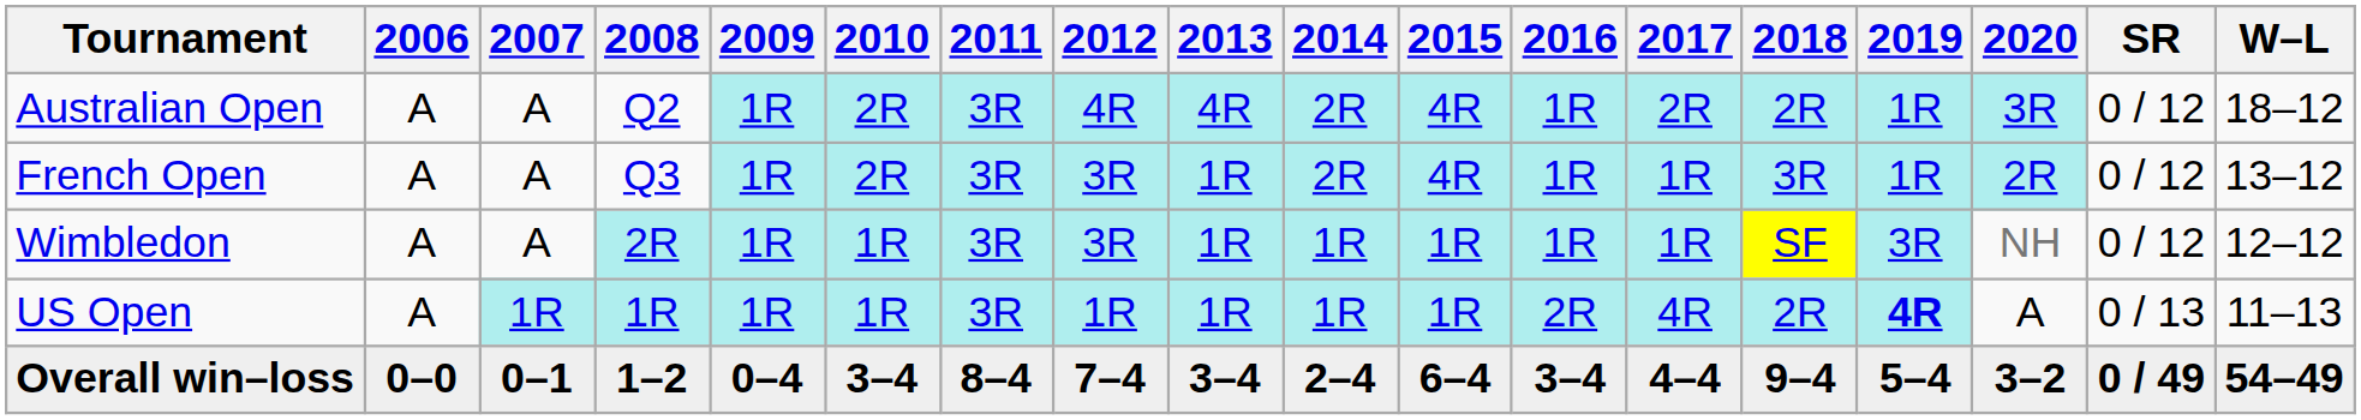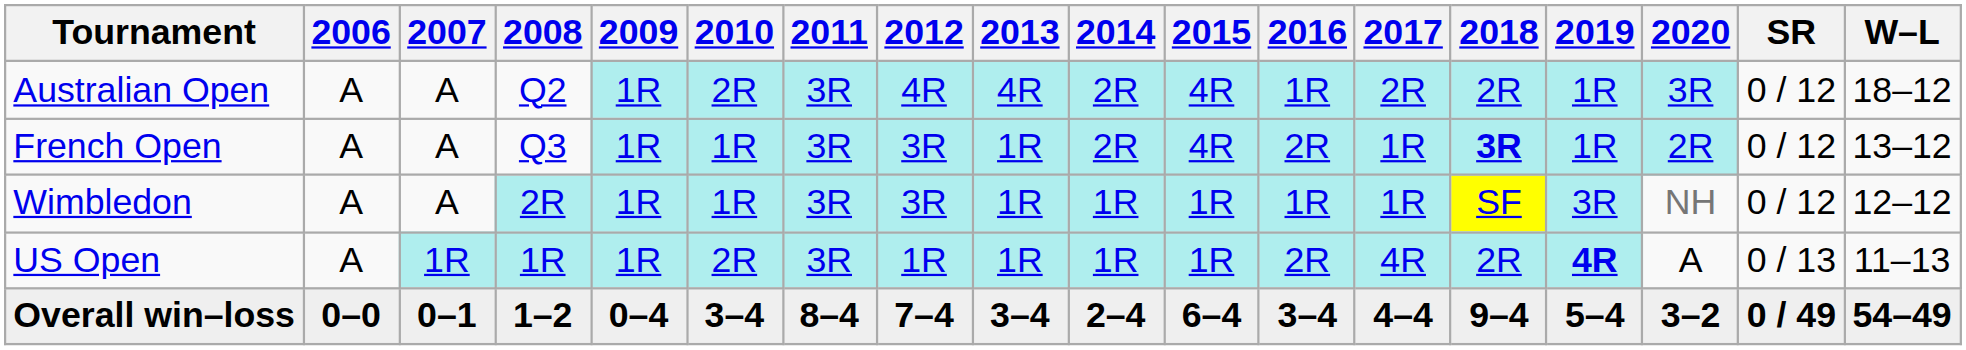 <table class=wikitable style=text-align:center>
 <tr>
 <th>Tournament</th>
 <th><a href='#'>2006</a></th>
 <th><a href='#'>2007</a></th>
 <th><a href='#'>2008</a></th>
 <th><a href='#'>2009</a></th>
 <th><a href='#'>2010</a></th>
 <th><a href='#'>2011</a></th>
 <th><a href='#'>2012</a></th>
 <th><a href='#'>2013</a></th>
 <th><a href='#'>2014</a></th>
 <th><a href='#'>2015</a></th>
 <th><a href='#'>2016</a></th>
 <th><a href='#'>2017</a></th>
 <th><a href='#'>2018</a></th>
 <th><a href='#'>2019</a></th>
 <th><a href='#'>2020</a></th>
 <th>SR</th>
 <th>W–L</th>
 </tr>
 <tr>
 <td align=left><a href='#'>Australian Open</a></td>
 <td>A</td>
 <td>A</td>
 <td><a href='#'>Q2</a></td>
 <td bgcolor=afeeee><a href='#'>1R</a></td>
 <td bgcolor=afeeee><a href='#'>2R</a></td>
 <td bgcolor=afeeee><a href='#'>3R</a></td>
 <td bgcolor=afeeee><a href='#'>4R</a></td>
 <td bgcolor=afeeee><a href='#'>4R</a></td>
 <td bgcolor=afeeee><a href='#'>2R</a></td>
 <td bgcolor=afeeee><a href='#'>4R</a></td>
 <td bgcolor=afeeee><a href='#'>1R</a></td>
 <td bgcolor=afeeee><a href='#'>2R</a></td>
 <td bgcolor=afeeee><a href='#'>2R</a></td>
 <td bgcolor=afeeee><a href='#'>1R</a></td>
 <td bgcolor=afeeee><a href='#'>3R</a></td>
 <td>0 / 12</td>
 <td>18–12</td>
 </tr>
 <tr>
 <td align=left><a href='#'>French Open</a></td>
 <td>A</td>
 <td>A</td>
 <td><a href='#'>Q3</a></td>
 <td bgcolor=afeeee><a href='#'>1R</a></td>
-<td bgcolor=afeeee><a href='#'>2R</a></td>
+<td bgcolor=afeeee><a href='#'>1R</a></td>
 <td bgcolor=afeeee><a href='#'>3R</a></td>
 <td bgcolor=afeeee><a href='#'>3R</a></td>
 <td bgcolor=afeeee><a href='#'>1R</a></td>
 <td bgcolor=afeeee><a href='#'>2R</a></td>
 <td bgcolor=afeeee><a href='#'>4R</a></td>
+<td bgcolor=afeeee><a href='#'>2R</a></td>
 <td bgcolor=afeeee><a href='#'>1R</a></td>
-<td bgcolor=afeeee><a href='#'>1R</a></td>
-<td bgcolor=afeeee><a href='#'>3R</a></td>
+<td bgcolor=afeeee><strong><a href='#'>3R</a></strong></td>
 <td bgcolor=afeeee><a href='#'>1R</a></td>
 <td bgcolor=afeeee><a href='#'>2R</a></td>
 <td>0 / 12</td>
 <td>13–12</td>
 </tr>
 <tr>
 <td align=left><a href='#'>Wimbledon</a></td>
 <td>A</td>
 <td>A</td>
 <td bgcolor=afeeee><a href='#'>2R</a></td>
 <td bgcolor=afeeee><a href='#'>1R</a></td>
 <td bgcolor=afeeee><a href='#'>1R</a></td>
 <td bgcolor=afeeee><a href='#'>3R</a></td>
 <td bgcolor=afeeee><a href='#'>3R</a></td>
 <td bgcolor=afeeee><a href='#'>1R</a></td>
 <td bgcolor=afeeee><a href='#'>1R</a></td>
 <td bgcolor=afeeee><a href='#'>1R</a></td>
 <td bgcolor=afeeee><a href='#'>1R</a></td>
 <td bgcolor=afeeee><a href='#'>1R</a></td>
 <td bgcolor=yellow><a href='#'>SF</a></td>
 <td bgcolor=afeeee><a href='#'>3R</a></td>
 <td style="color:#767676">NH</td>
 <td>0 / 12</td>
 <td>12–12</td>
 </tr>
 <tr>
 <td align=left><a href='#'>US Open</a></td>
 <td>A</td>
 <td bgcolor=afeeee><a href='#'>1R</a></td>
 <td bgcolor=afeeee><a href='#'>1R</a></td>
 <td bgcolor=afeeee><a href='#'>1R</a></td>
-<td bgcolor=afeeee><a href='#'>1R</a></td>
+<td bgcolor=afeeee><a href='#'>2R</a></td>
 <td bgcolor=afeeee><a href='#'>3R</a></td>
 <td bgcolor=afeeee><a href='#'>1R</a></td>
 <td bgcolor=afeeee><a href='#'>1R</a></td>
 <td bgcolor=afeeee><a href='#'>1R</a></td>
 <td bgcolor=afeeee><a href='#'>1R</a></td>
 <td bgcolor=afeeee><a href='#'>2R</a></td>
 <td bgcolor=afeeee><a href='#'>4R</a></td>
 <td bgcolor=afeeee><a href='#'>2R</a></td>
 <td bgcolor=afeeee><strong><a href='#'>4R</a></strong></td>
 <td>A</td>
 <td>0 / 13</td>
 <td>11–13</td>
 </tr>
 <tr style="font-weight:bold; background:#efefef;">
 <td style=text-align:left>Overall win–loss</td>
 <td>0–0</td>
 <td>0–1</td>
 <td>1–2</td>
 <td>0–4</td>
 <td>3–4</td>
 <td>8–4</td>
 <td>7–4</td>
 <td>3–4</td>
 <td>2–4</td>
 <td>6–4</td>
 <td>3–4</td>
 <td>4–4</td>
 <td>9–4</td>
 <td>5–4</td>
 <td>3–2</td>
 <td>0 / 49</td>
 <td>54–49</td>
 </tr>
 </table>
